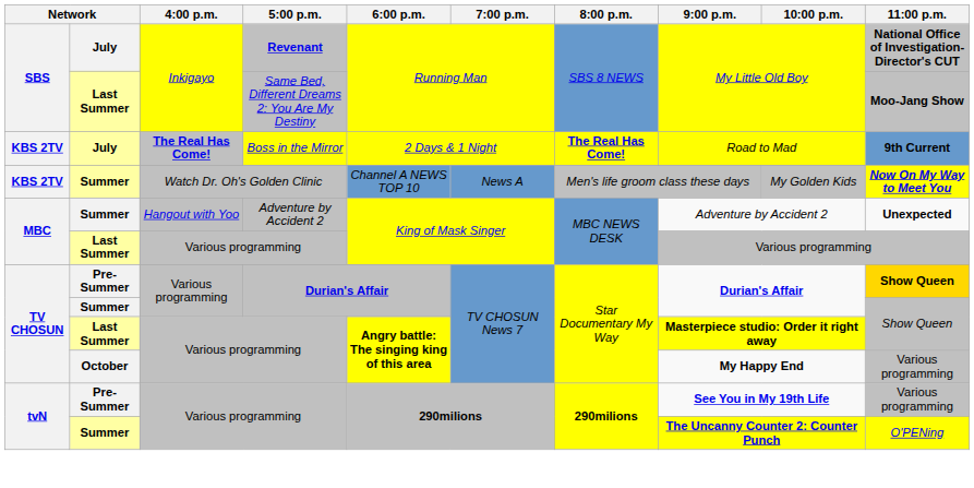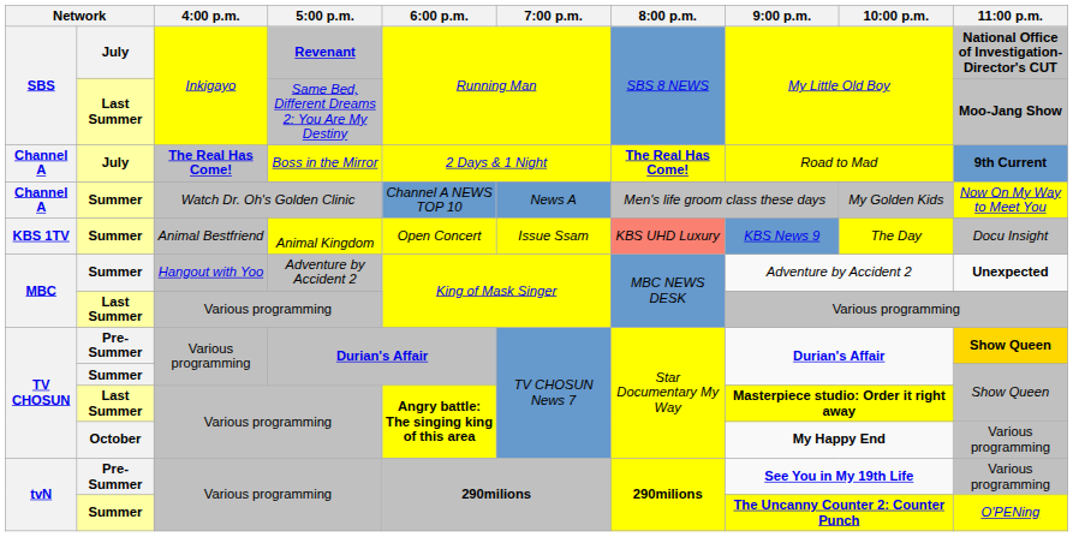 <table class="wikitable" style="width:100%;margin-right:0;text-align:center">
 <tr>
 <th colspan="2" style="width:13%;">Network</th>
 <th style="width:10%;">4:00 p.m.</th>
 <th style="width:10%;">5:00 p.m.</th>
 <th style="width:10%;">6:00 p.m.</th>
 <th style="width:10%;">7:00 p.m.</th>
 <th style="width:10%;">8:00 p.m.</th>
 <th style="width:10%;">9:00 p.m.</th>
 <th style="width:10%;">10:00 p.m.</th>
 <th style="width:10%;">11:00 p.m.</th>
 </tr>
 <tr>
 <th rowspan="2"><a href='#'>SBS</a></th>
 <th>July</th>
 <td rowspan="2" style="background:yellow;"><em><a href='#'>Inkigayo</a></em></td>
 <td colspan="1" style="background:#C0C0C0;"><strong><a href='#'>Revenant</a></strong> </td>
 <td rowspan="2" colspan="2" style="background:yellow;"><em><a href='#'>Running Man</a></em></td>
 <td rowspan="2" style="background:#6699CC;"><em><a href='#'>SBS 8 NEWS</a></em></td>
 <td rowspan="2" colspan="2" style="background:yellow;"><em><a href='#'>My Little Old Boy</a></em></td>
 <td style="background:#C0C0C0;"><strong>National Office of Investigation-Director's CUT</strong> </td>
 </tr>
 <tr>
 <th style="background:#FFFFA3;">Last Summer</th>
 <td colspan="1" style="background:#C0C0C0;"><em><a href='#'>Same Bed, Different Dreams 2: You Are My Destiny</a></em> </td>
 <td style="background:#C0C0C0;"><strong>Moo-Jang Show</strong> </td>
 </tr>
 <tr>
-<th rowspan="1"><a href='#'>KBS 2TV</a></th>
+<th rowspan="1"><a href='#'>Channel A</a></th>
 <th style="background:#FFFFA3;">July</th>
 <td colspan="1" style="background:#C0C0C0;"><strong><a href='#'>The Real Has Come!</a></strong> </td>
 <td colspan="1" style="background:yellow;"><em><a href='#'>Boss in the Mirror</a></em></td>
 <td colspan="2" style="background:yellow;"><em><a href='#'>2 Days & 1 Night</a></em></td>
 <td colspan="1" style="background:yellow;"><strong><a href='#'>The Real Has Come!</a></strong></td>
 <td colspan="2" style="background:yellow;"><em>Road to Mad</em></td>
 <td colspan="1" style="background:#6699CC;"><strong>9th Current</strong></td>
 </tr>
 <tr>
-<th rowspan="1"><a href='#'>KBS 2TV</a></th>
+<th rowspan="1"><a href='#'>Channel A</a></th>
 <th style="background:#FFFFA3;">Summer</th>
 <td colspan="2" style="background:#C0C0C0;"><em>Watch Dr. Oh's Golden Clinic</em> </td>
 <td rowspan="1" style="background:#6699CC;"><em>Channel A NEWS TOP 10</em> </td>
 <td rowspan="1" style="background:#6699CC;"><em>News A</em></td>
 <td colspan="2" style="background:#C0C0C0;"><em>Men's life groom class these days</em> </td>
 <td colspan="1" style="background:#C0C0C0;"><em>My Golden Kids</em> </td>
-<td colspan="1" style="background:yellow;"><strong><em><a href='#'>Now On My Way to Meet You</a></em></strong></td>
+<td colspan="1" style="background:yellow;"><em><a href='#'>Now On My Way to Meet You</a></em></td>
+</tr>
+<tr>
+<th rowspan="1"><a href='#'>KBS 1TV</a></th>
+<th style="background:#FFFFA3;">Summer</th>
+<td colspan="1" style="background:#C0C0C0"><em>Animal Bestfriend</em> </td>
+<td colspan="1" style="background:yellow"><br><em>Animal Kingdom</em></td>
+<td colspan="1" style="background:yellow"><em>Open Concert</em></td>
+<td colspan="1" style="background:yellow"><em>Issue Ssam</em></td>
+<td colspan="1" style="background:#FA8072"><em>KBS UHD Luxury</em></td>
+<td rowspan="1" style="background:#6699CC;"><em><a href='#'>KBS News 9</a></em></td>
+<td colspan="1" style="background:yellow"><em>The Day</em></td>
+<td colspan="1" style="background:#C0C0C0"><em>Docu Insight</em> </td>
 </tr>
 <tr>
 <th rowspan="2"><a href='#'>MBC</a></th>
 <th>Summer</th>
 <td colspan="1" style="background:#C0C0C0"><em><a href='#'>Hangout with Yoo</a></em> </td>
 <td colspan="1" style="background:#C0C0C0"><em>Adventure by Accident 2</em> </td>
 <td rowspan="2" colspan="2" style="background:yellow"><em><a href='#'>King of Mask Singer</a></em></td>
 <td rowspan="2" style="background:#6699CC;"><em>MBC NEWS DESK</em><br></td>
 <td colspan="2"><em>Adventure by Accident 2</em></td>
 <td colspan="1"><strong>Unexpected</strong></td>
 </tr>
 <tr>
 <th style="background:#FFFFA3;">Last Summer</th>
 <td colspan="2" style="background:#C0C0C0">Various programming </td>
 <td colspan="3" style="background:#C0C0C0">Various programming </td>
 </tr>
 <tr>
 <th rowspan="4"><a href='#'>TV CHOSUN</a></th>
 <th>Pre-Summer</th>
 <td rowspan="2" colspan="1" style="background:#C0C0C0;">Various programming</td>
 <td rowspan="2" colspan="2" style="background:#C0C0C0;"><strong><a href='#'>Durian's Affair</a></strong></td>
 <td rowspan="4" style="background:#6699CC;"><em>TV CHOSUN News 7</em></td>
 <td rowspan="4" style="background:yellow;"><em>Star Documentary My Way</em></td>
 <td rowspan="2" colspan="2"><strong><a href='#'>Durian's Affair</a></strong></td>
 <td style="background: gold;"><strong>Show Queen</strong></td>
 </tr>
 <tr>
 <th>Summer</th>
 <td rowspan="2" style="background:#C0C0C0;"><em>Show Queen</em></td>
 </tr>
 <tr>
 <th style="background:#FFFFA3;">Last Summer</th>
 <td rowspan="2" colspan="2" style="background:#C0C0C0;">Various programming</td>
 <td rowspan="2" style="background:yellow;"><strong>Angry battle: The singing king of this area</strong></td>
 <td colspan="2" style="background:yellow;"><strong>Masterpiece studio: Order it right away</strong></td>
 </tr>
 <tr>
 <th>October</th>
 <td colspan="2"><strong>My Happy End</strong></td>
 <td style="background:#C0C0C0;">Various programming</td>
 </tr>
 <tr>
 <th rowspan="2"><a href='#'>tvN</a></th>
 <th>Pre-Summer</th>
 <td rowspan="2" colspan="2" style="background:#C0C0C0;">Various programming</td>
 <td rowspan="2" colspan="2" style="background:#C0C0C0;"><strong>290milions</strong></td>
 <td rowspan="2" colspan="1" style="background:yellow;"><strong>290milions</strong></td>
 <td colspan="2"><strong><a href='#'>See You in My 19th Life</a></strong></td>
 <td colspan="1" style="background:#C0C0C0;">Various programming</td>
 </tr>
 <tr>
 <th style="background:#FFFFA3;">Summer</th>
 <td colspan="2" style="background:yellow;"><strong><a href='#'>The Uncanny Counter 2: Counter Punch</a></strong></td>
 <td colspan="1" style="background:yellow;"><em><a href='#'>O'PENing</a></em></td>
 </tr>
 </table>
